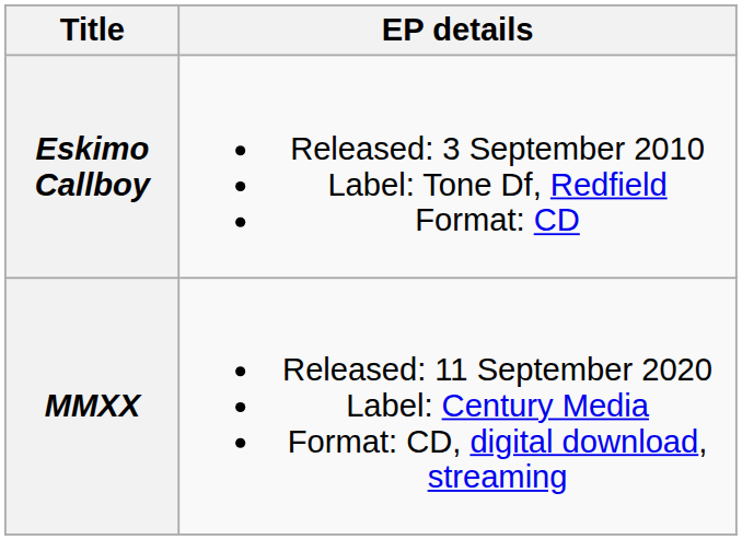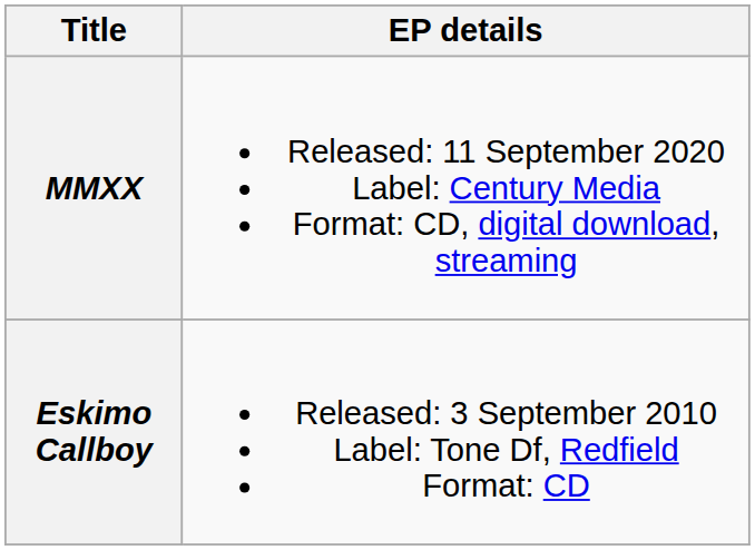 <table class="wikitable plainrowheaders" style="text-align:center;">
 <tr>
 <th scope="col" style="width:5em;">Title</th>
 <th scope="col" style="width:17em;">EP details</th>
 </tr>
 <tr>
+<th scope="row"><em>MMXX</em></th>
+<td><br><ul><li>Released: 11 September 2020</li><li>Label: <a href='#'>Century Media</a></li><li>Format: CD, <a href='#'>digital download</a>, <a href='#'>streaming</a></li></ul></td>
+</tr>
+<tr>
 <th scope="row"><em>Eskimo Callboy</em></th>
 <td><br><ul><li>Released: 3 September 2010</li><li>Label: Tone Df, <a href='#'>Redfield</a></li><li>Format: <a href='#'>CD</a></li></ul></td>
 </tr>
-<tr>
-<th scope="row"><em>MMXX</em></th>
-<td><br><ul><li>Released: 11 September 2020</li><li>Label: <a href='#'>Century Media</a></li><li>Format: CD, <a href='#'>digital download</a>, <a href='#'>streaming</a></li></ul></td>
-</tr>
 </table>
